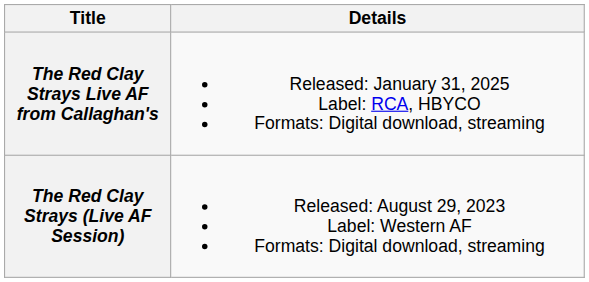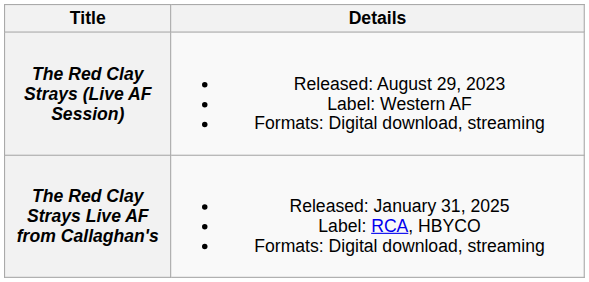 <table class="wikitable plainrowheaders" style="text-align:center;">
 <tr>
 <th scope="col" style="width:9em;">Title</th>
 <th scope="col" style="width:23em;">Details</th>
 </tr>
 <tr>
+<th scope="row"><em>The Red Clay Strays (Live AF Session)</em></th>
+<td><br><ul><li>Released: August 29, 2023</li><li>Label: Western AF</li><li>Formats: Digital download, streaming</li></ul></td>
+</tr>
+<tr>
 <th scope="row"><em>The Red Clay Strays Live AF from Callaghan's</em></th>
 <td><br><ul><li>Released: January 31, 2025</li><li>Label: <a href='#'>RCA</a>, HBYCO</li><li>Formats: Digital download, streaming</li></ul></td>
 </tr>
-<tr>
-<th scope="row"><em>The Red Clay Strays (Live AF Session)</em></th>
-<td><br><ul><li>Released: August 29, 2023</li><li>Label: Western AF</li><li>Formats: Digital download, streaming</li></ul></td>
-</tr>
 </table>
